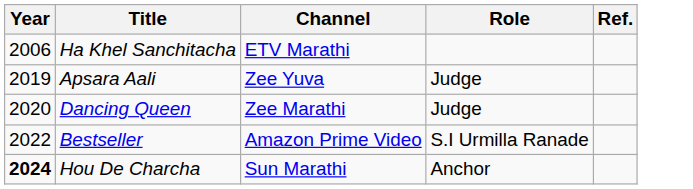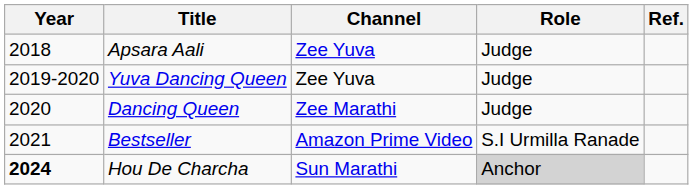 <table class="wikitable sortable">
 <tr>
 <th>Year</th>
 <th>Title</th>
 <th>Channel</th>
 <th>Role</th>
 <th>Ref.</th>
 </tr>
 <tr>
-<td>2006</td>
-<td><em>Ha Khel Sanchitacha</em></td>
-<td><a href='#'>ETV Marathi</a></td>
-<td></td>
+<td>2018</td>
+<td><em>Apsara Aali</em></td>
+<td><a href='#'>Zee Yuva</a></td>
+<td>Judge</td>
 <td></td>
 </tr>
 <tr>
-<td>2019</td>
-<td><em>Apsara Aali</em></td>
-<td><a href='#'>Zee Yuva</a></td>
+<td>2019-2020</td>
+<td><em><a href='#'>Yuva Dancing Queen</a></em></td>
+<td>Zee Yuva</td>
 <td>Judge</td>
 <td></td>
 </tr>
 <tr>
 <td>2020</td>
 <td><em><a href='#'>Dancing Queen </a></em></td>
 <td><a href='#'>Zee Marathi</a></td>
 <td>Judge</td>
 <td></td>
 </tr>
 <tr>
-<td>2022</td>
+<td>2021</td>
 <td><em><a href='#'>Bestseller</a></em></td>
 <td><a href='#'>Amazon Prime Video</a></td>
 <td>S.I Urmilla Ranade</td>
 <td></td>
 </tr>
 <tr>
 <td><strong>2024</strong></td>
 <td><em>Hou De Charcha</em></td>
 <td><a href='#'>Sun Marathi</a></td>
-<td>Anchor</td>
+<td style="background: lightgrey;">Anchor</td>
 <td></td>
 </tr>
 </table>
